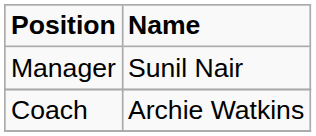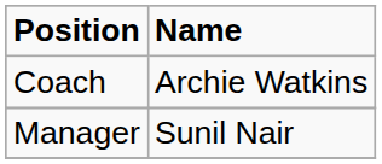 <table class="wikitable">
 <tr>
 <td><strong>Position</strong></td>
 <td><strong>Name</strong></td>
+</tr>
+<tr>
+<td>Coach</td>
+<td> Archie Watkins</td>
+</tr>
+<tr>
 </tr>
 <tr>
 <td>Manager</td>
 <td> Sunil Nair</td>
 </tr>
 <tr>
 </tr>
-<tr>
-<td>Coach</td>
-<td> Archie Watkins</td>
-</tr>
-<tr>
-</tr>
 </table>
